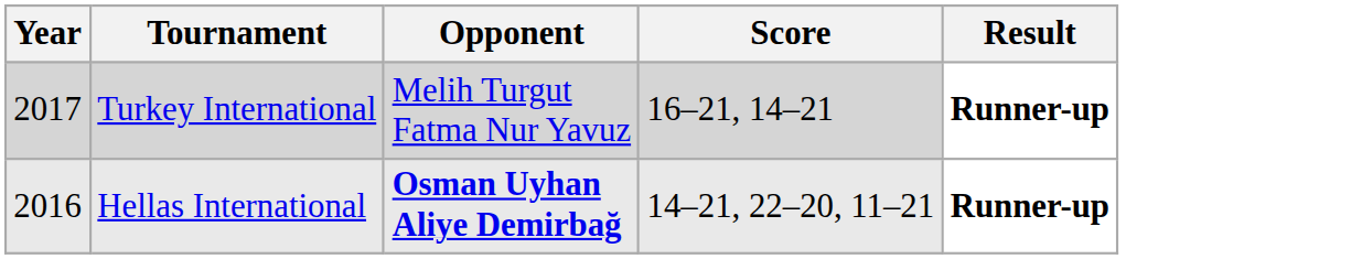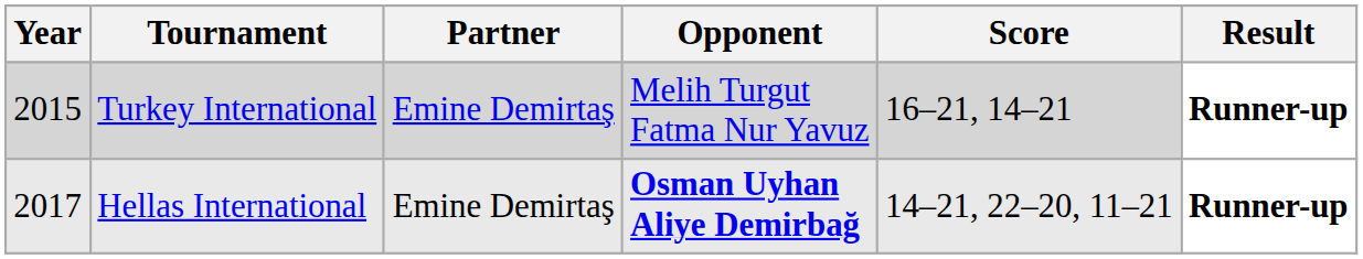 <table class="sortable wikitable" style="font-size: 90%;">
 <tr>
 <th>Year</th>
 <th>Tournament</th>
+<th>Partner</th>
 <th>Opponent</th>
 <th>Score</th>
 <th>Result</th>
 </tr>
 <tr style="background:#D5D5D5">
-<td align="center">2017</td>
+<td align="center">2015</td>
 <td align="left"><a href='#'>Turkey International</a></td>
+<td align="left"> <a href='#'>Emine Demirtaş</a></td>
 <td align="left"> <a href='#'>Melih Turgut</a><br> <a href='#'>Fatma Nur Yavuz</a></td>
 <td align="left">16–21, 14–21</td>
 <td align="left" bgcolor="#FFFFFF"> <strong>Runner-up</strong></td>
 </tr>
 <tr style="background:#E9E9E9">
-<td align="center">2016</td>
+<td align="center">2017</td>
 <td align="left"><a href='#'>Hellas International</a></td>
+<td align="left"> Emine Demirtaş</td>
 <td align="left"><strong> <a href='#'>Osman Uyhan</a><br> <a href='#'>Aliye Demirbağ</a></strong></td>
 <td align="left">14–21, 22–20, 11–21</td>
 <td align="left" bgcolor="#FFFFFF"> <strong>Runner-up</strong></td>
 </tr>
 </table>
